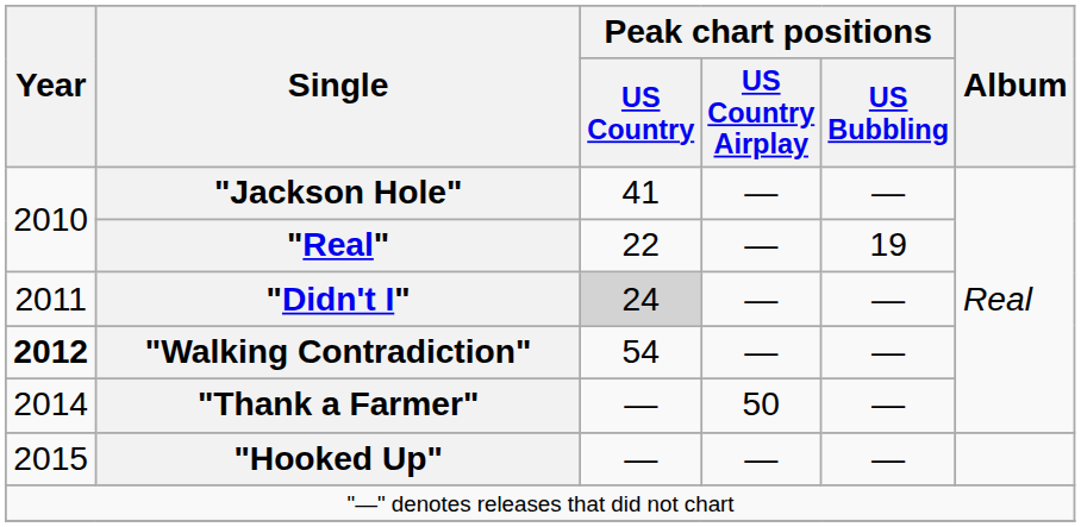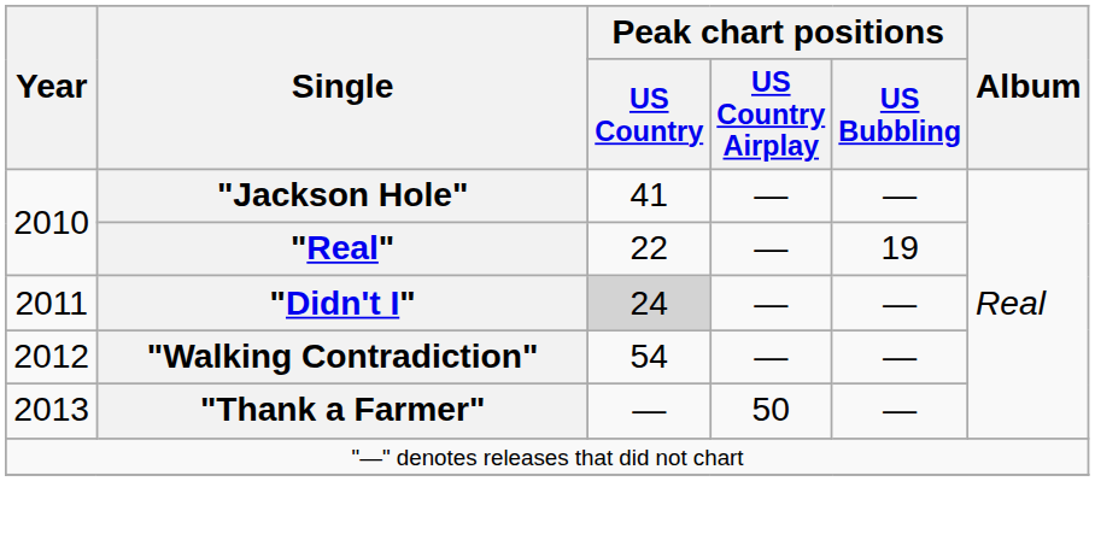 <table class="wikitable plainrowheaders" style="text-align:center;">
 <tr>
 <th rowspan="2">Year</th>
 <th rowspan="2" style="width:14em;">Single</th>
 <th colspan="3">Peak chart positions</th>
 <th rowspan="2">Album</th>
 </tr>
 <tr style="font-size:smaller;">
 <th width="45"><a href='#'>US Country</a><br></th>
 <th width="45"><a href='#'>US Country Airplay</a></th>
 <th width="45"><a href='#'>US Bubbling</a><br></th>
 </tr>
 <tr>
 <td rowspan="2">2010</td>
 <th scope="row">"Jackson Hole"</th>
 <td>41</td>
 <td>—</td>
 <td>—</td>
 <td align="left" rowspan="5"><em>Real</em> </td>
 </tr>
 <tr>
 <th scope="row">"<a href='#'>Real</a>"</th>
 <td>22</td>
 <td>—</td>
 <td>19</td>
 </tr>
 <tr>
 <td>2011</td>
 <th scope="row">"<a href='#'>Didn't I</a>"</th>
 <td style="background: lightgrey;">24</td>
 <td>—</td>
 <td>—</td>
 </tr>
 <tr>
-<td><strong>2012</strong></td>
+<td>2012</td>
 <th scope="row">"Walking Contradiction"</th>
 <td>54</td>
 <td>—</td>
 <td>—</td>
 </tr>
 <tr>
-<td>2014</td>
+<td>2013</td>
 <th scope="row">"Thank a Farmer"</th>
 <td>—</td>
 <td>50</td>
 <td>—</td>
-</tr>
-<tr>
-<td>2015</td>
-<th scope="row">"Hooked Up"</th>
-<td>—</td>
-<td>—</td>
-<td>—</td>
-<td></td>
 </tr>
 <tr>
 <td colspan="6" style="font-size:8pt">"—" denotes releases that did not chart</td>
 </tr>
 <tr>
 </tr>
 </table>
